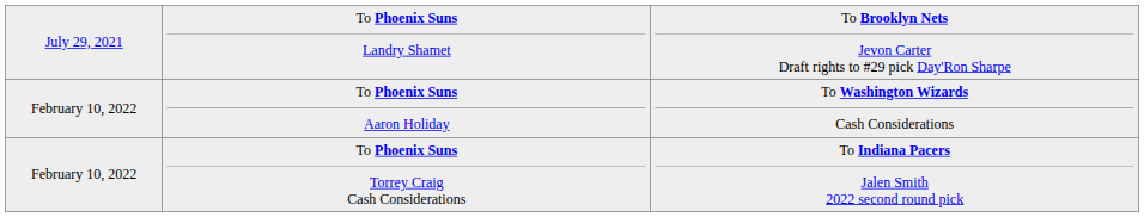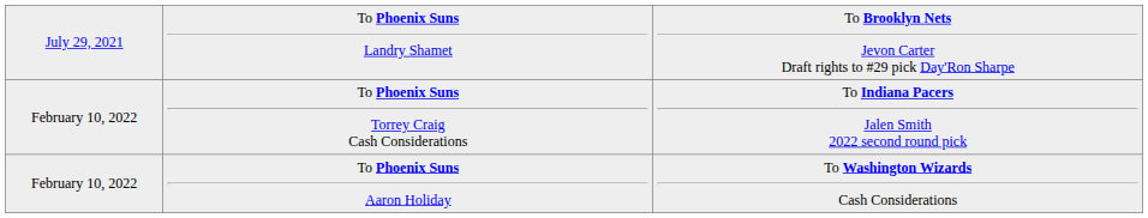 <table border="1" style="border-collapse:collapse; text-align:center; width:100%;"  cellpadding="5">
 <tr style="background:#eee;">
 <td style="width:10%;"><a href='#'>July 29, 2021</a></td>
 <td style="width:31%; vertical-align:top;">To <strong><a href='#'>Phoenix Suns</a></strong><hr><a href='#'>Landry Shamet</a></td>
 <td style="width:31%; vertical-align:top;">To <strong><a href='#'>Brooklyn Nets</a></strong><hr><a href='#'>Jevon Carter</a><br>Draft rights to #29 pick <a href='#'>Day'Ron Sharpe</a></td>
 </tr>
 <tr style="background:#eee;">
 <td style="width:10%;">February 10, 2022</td>
+<td style="width:31%; vertical-align:top;">To <strong><a href='#'>Phoenix Suns</a></strong><hr><a href='#'>Torrey Craig</a><br>Cash Considerations</td>
+<td style="width:31%; vertical-align:top;">To <strong><a href='#'>Indiana Pacers</a></strong><hr><a href='#'>Jalen Smith</a><br><a href='#'>2022 second round pick</a></td>
+</tr>
+<tr style="background:#eee;">
+<td style="width:10%;">February 10, 2022</td>
 <td style="width:31%; vertical-align:top;">To <strong><a href='#'>Phoenix Suns</a></strong><hr><a href='#'>Aaron Holiday</a></td>
 <td style="width:31%; vertical-align:top;">To <strong><a href='#'>Washington Wizards</a></strong><hr>Cash Considerations</td>
 </tr>
-<tr style="background:#eee;">
-<td style="width:10%;">February 10, 2022</td>
-<td style="width:31%; vertical-align:top;">To <strong><a href='#'>Phoenix Suns</a></strong><hr><a href='#'>Torrey Craig</a><br>Cash Considerations</td>
-<td style="width:31%; vertical-align:top;">To <strong><a href='#'>Indiana Pacers</a></strong><hr><a href='#'>Jalen Smith</a><br><a href='#'>2022 second round pick</a></td>
-</tr>
 </table>
